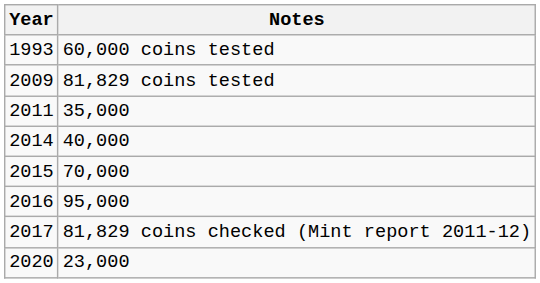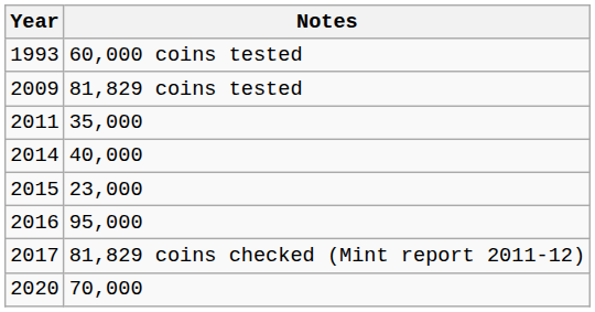 <table class="wikitable">
 <tr>
 <th>Year</th>
 <th>Notes</th>
 </tr>
 <tr>
 <td>1993</td>
 <td>60,000 coins tested</td>
 </tr>
 <tr>
 <td>2009</td>
 <td>81,829 coins tested</td>
 </tr>
 <tr>
 <td>2011</td>
 <td>35,000</td>
 </tr>
 <tr>
 <td>2014</td>
 <td>40,000</td>
 </tr>
 <tr>
 <td>2015</td>
-<td>70,000</td>
+<td>23,000</td>
 </tr>
 <tr>
 <td>2016</td>
 <td>95,000</td>
 </tr>
 <tr>
 <td>2017</td>
 <td>81,829 coins checked (Mint report 2011-12)</td>
 </tr>
 <tr>
 <td>2020</td>
-<td>23,000</td>
+<td>70,000</td>
 </tr>
 </table>
